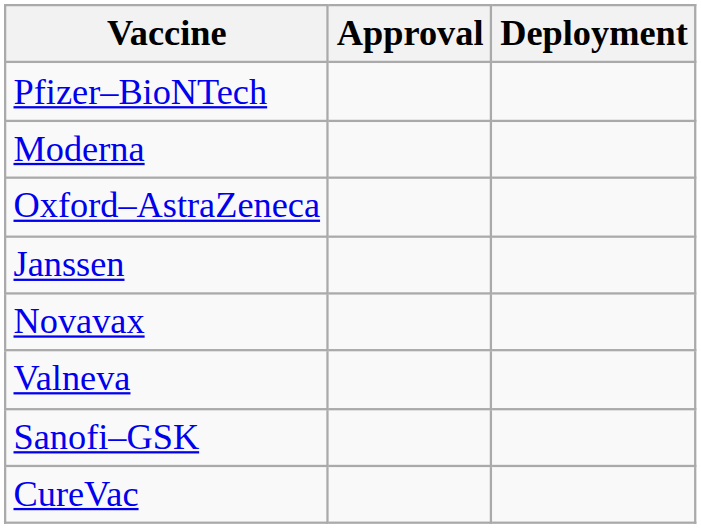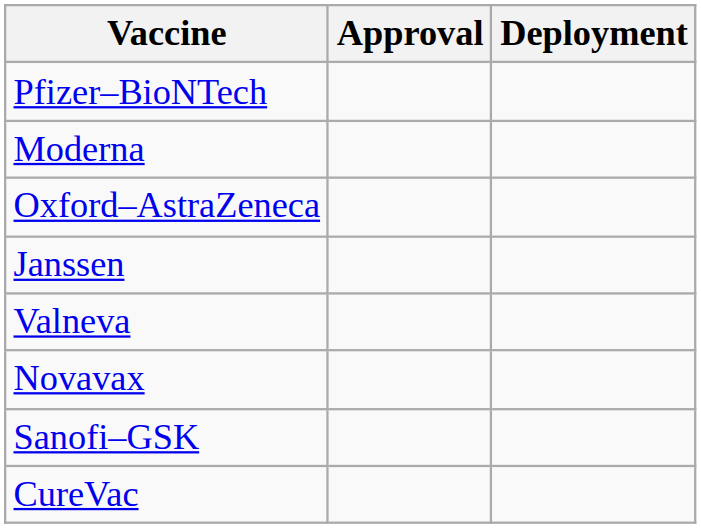 <table class="wikitable">
 <tr>
 <th>Vaccine</th>
 <th>Approval</th>
 <th>Deployment</th>
 </tr>
 <tr>
 <td><a href='#'>Pfizer–BioNTech</a></td>
 <td></td>
 <td></td>
 </tr>
 <tr>
 <td><a href='#'>Moderna</a></td>
 <td></td>
 <td></td>
 </tr>
 <tr>
 <td><a href='#'>Oxford–AstraZeneca</a></td>
 <td></td>
 <td></td>
 </tr>
 <tr>
 <td><a href='#'>Janssen</a></td>
 <td></td>
 <td></td>
 </tr>
 <tr>
-<td><a href='#'>Novavax</a></td>
+<td><a href='#'>Valneva</a></td>
 <td></td>
 <td></td>
 </tr>
 <tr>
-<td><a href='#'>Valneva</a></td>
+<td><a href='#'>Novavax</a></td>
 <td></td>
 <td></td>
 </tr>
 <tr>
 <td><a href='#'>Sanofi–GSK</a></td>
 <td></td>
 <td></td>
 </tr>
 <tr>
 <td><a href='#'>CureVac</a></td>
 <td></td>
 <td></td>
 </tr>
 </table>
